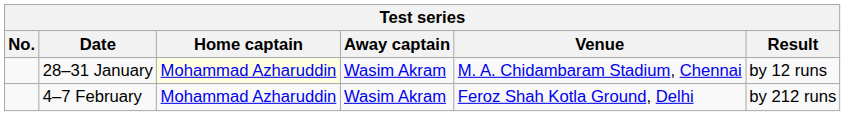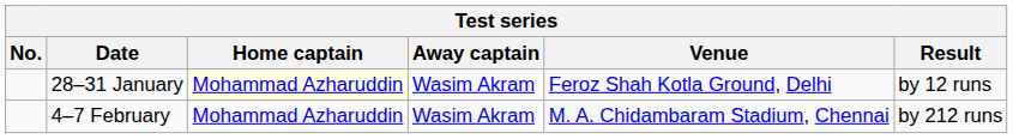 <table class="wikitable">
 <tr>
 <th colspan="9">Test series</th>
 </tr>
 <tr>
 <th>No.</th>
 <th>Date</th>
 <th>Home captain</th>
 <th>Away captain</th>
 <th>Venue</th>
 <th>Result</th>
 </tr>
 <tr>
 <td></td>
 <td>28–31 January</td>
 <td style="background: lightyellow;"><a href='#'>Mohammad Azharuddin</a></td>
 <td><a href='#'>Wasim Akram</a></td>
-<td><a href='#'>M. A. Chidambaram Stadium</a>, <a href='#'>Chennai</a></td>
+<td><a href='#'>Feroz Shah Kotla Ground</a>, <a href='#'>Delhi</a></td>
 <td> by 12 runs</td>
 </tr>
 <tr>
 <td></td>
 <td>4–7 February</td>
 <td><a href='#'>Mohammad Azharuddin</a></td>
 <td><a href='#'>Wasim Akram</a></td>
-<td><a href='#'>Feroz Shah Kotla Ground</a>, <a href='#'>Delhi</a></td>
+<td><a href='#'>M. A. Chidambaram Stadium</a>, <a href='#'>Chennai</a></td>
 <td> by 212 runs</td>
 </tr>
 </table>
